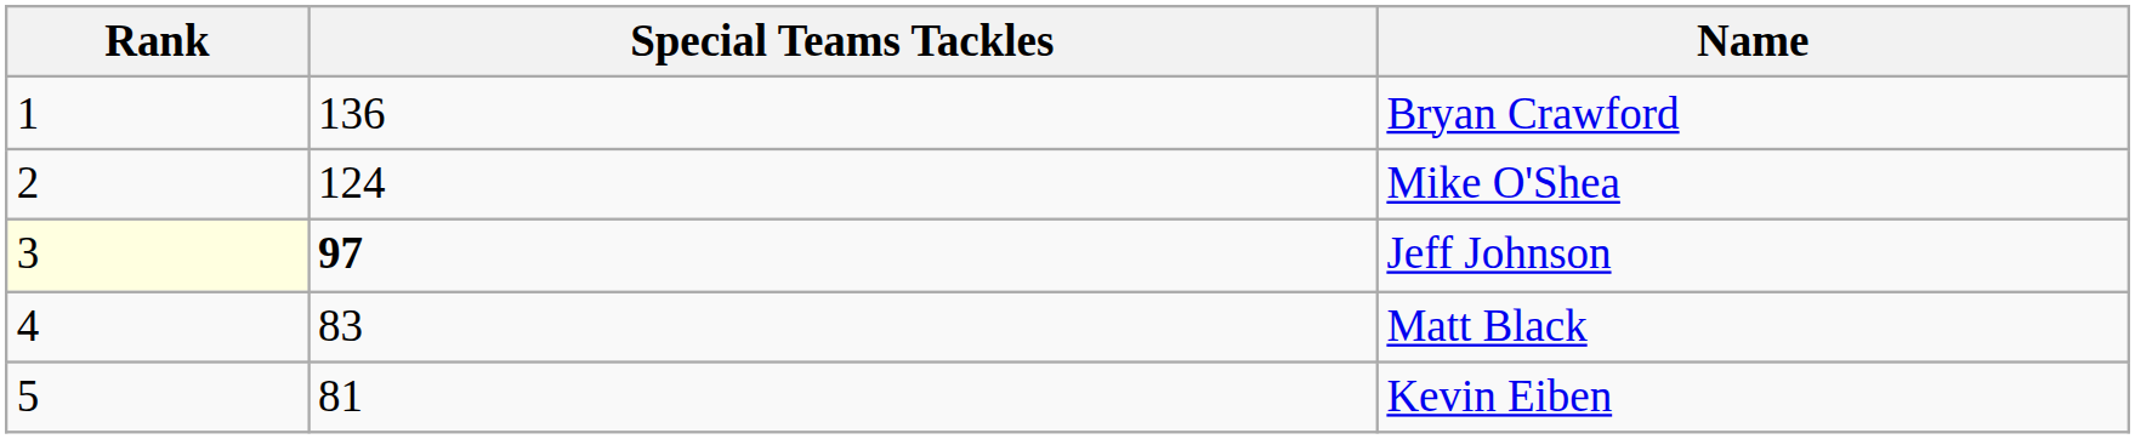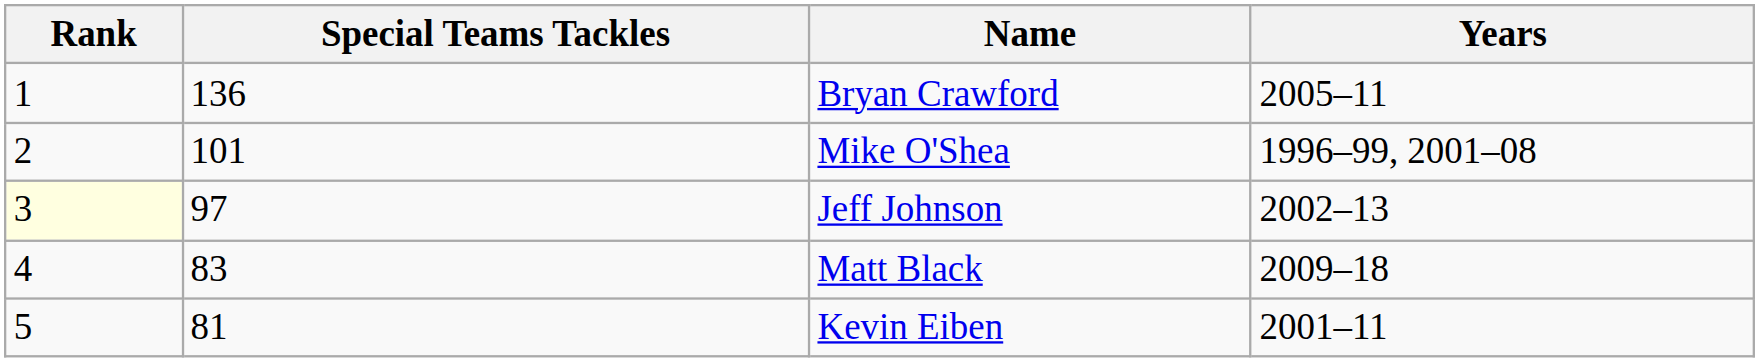 <table class="wikitable" style="width:60%; text-align:left; border-collapse:collapse;">
 <tr>
 <th>Rank</th>
 <th>Special Teams Tackles</th>
 <th>Name</th>
+<th>Years</th>
 </tr>
 <tr>
 <td>1</td>
 <td>136</td>
 <td><a href='#'>Bryan Crawford</a></td>
+<td>2005–11</td>
 </tr>
 <tr>
 <td>2</td>
-<td>124</td>
+<td>101</td>
 <td><a href='#'>Mike O'Shea</a></td>
+<td>1996–99, 2001–08</td>
 </tr>
 <tr>
 <td style="background: lightyellow;">3</td>
-<td><strong>97</strong></td>
+<td>97</td>
 <td><a href='#'>Jeff Johnson</a></td>
+<td>2002–13</td>
 </tr>
 <tr>
 <td>4</td>
 <td>83</td>
 <td><a href='#'>Matt Black</a></td>
+<td>2009–18</td>
 </tr>
 <tr>
 <td>5</td>
 <td>81</td>
 <td><a href='#'>Kevin Eiben</a></td>
+<td>2001–11</td>
 </tr>
 </table>
